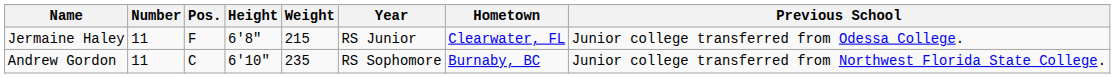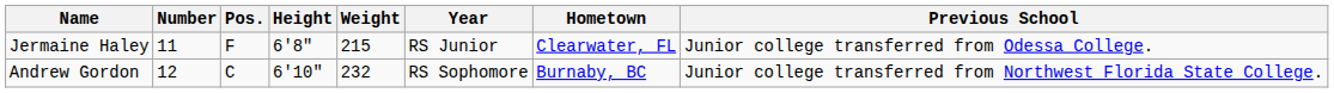 <table class="wikitable sortable" border="1">
 <tr>
 <th>Name</th>
 <th>Number</th>
 <th>Pos.</th>
 <th>Height</th>
 <th>Weight</th>
 <th>Year</th>
 <th>Hometown</th>
 <th class="unsortable">Previous School</th>
 </tr>
 <tr>
 <td>Jermaine Haley</td>
 <td>11</td>
 <td>F</td>
 <td>6'8"</td>
 <td>215</td>
 <td>RS Junior</td>
 <td><a href='#'>Clearwater, FL</a></td>
 <td>Junior college transferred from <a href='#'>Odessa College</a>.</td>
 </tr>
 <tr>
 <td>Andrew Gordon</td>
-<td>11</td>
+<td>12</td>
 <td>C</td>
 <td>6'10"</td>
-<td>235</td>
+<td>232</td>
 <td>RS Sophomore</td>
 <td><a href='#'>Burnaby, BC</a></td>
 <td>Junior college transferred from <a href='#'>Northwest Florida State College</a>.</td>
 </tr>
 </table>
